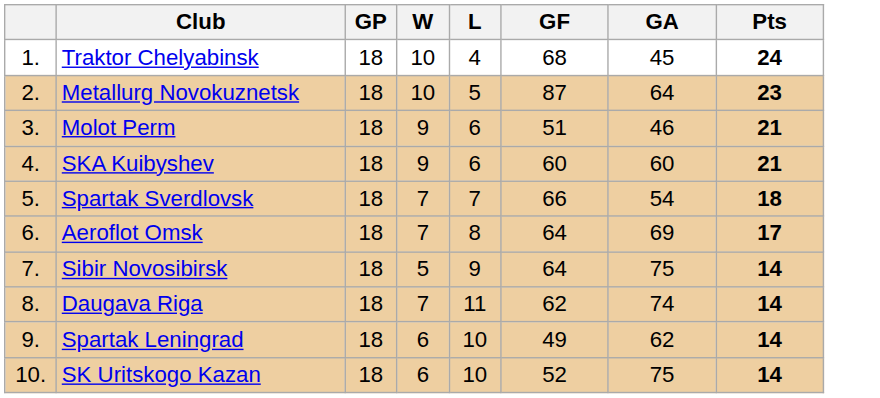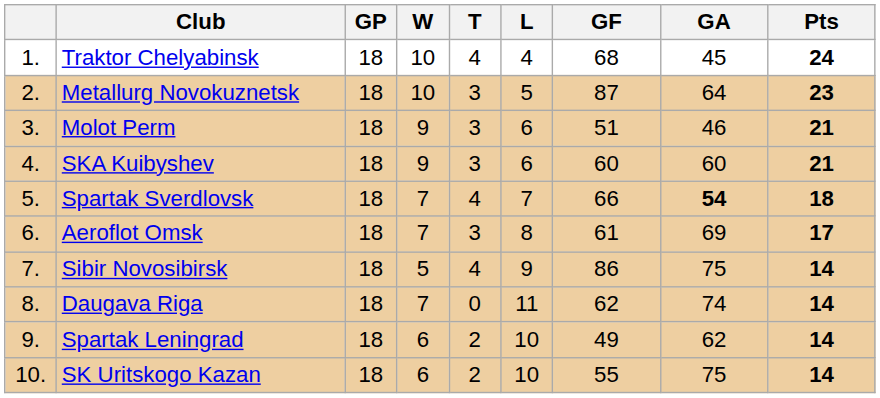 <table class="wikitable">
 <tr>
 <th width="30"></th>
 <th width="200">Club</th>
 <th width="30">GP</th>
 <th width="30">W</th>
+<th width="30">T</th>
 <th width="30">L</th>
 <th width="70">GF</th>
 <th width="70">GA</th>
 <th width="70">Pts</th>
 </tr>
 <tr bgcolor="#FFFFFF" align="center">
 <td>1.</td>
 <td align="left"><a href='#'>Traktor Chelyabinsk</a></td>
 <td>18</td>
 <td>10</td>
 <td>4</td>
+<td>4</td>
 <td>68</td>
 <td>45</td>
 <td><strong>24</strong></td>
 </tr>
 <tr bgcolor="#EECFA1" align="center">
 <td>2.</td>
 <td align="left"><a href='#'>Metallurg Novokuznetsk</a></td>
 <td>18</td>
 <td>10</td>
+<td>3</td>
 <td>5</td>
 <td>87</td>
 <td>64</td>
 <td><strong>23</strong></td>
 </tr>
 <tr bgcolor="#EECFA1" align="center">
 <td>3.</td>
 <td align="left"><a href='#'>Molot Perm</a></td>
 <td>18</td>
 <td>9</td>
+<td>3</td>
 <td>6</td>
 <td>51</td>
 <td>46</td>
 <td><strong>21</strong></td>
 </tr>
 <tr bgcolor="#EECFA1" align="center">
 <td>4.</td>
 <td align="left"><a href='#'>SKA Kuibyshev</a></td>
 <td>18</td>
 <td>9</td>
+<td>3</td>
 <td>6</td>
 <td>60</td>
 <td>60</td>
 <td><strong>21</strong></td>
 </tr>
 <tr bgcolor="#EECFA1" align="center">
 <td>5.</td>
 <td align="left"><a href='#'>Spartak Sverdlovsk</a></td>
 <td>18</td>
 <td>7</td>
+<td>4</td>
 <td>7</td>
 <td>66</td>
-<td>54</td>
+<td><strong>54</strong></td>
 <td><strong>18</strong></td>
 </tr>
 <tr bgcolor="#EECFA1" align="center">
 <td>6.</td>
 <td align="left"><a href='#'>Aeroflot Omsk</a></td>
 <td>18</td>
 <td>7</td>
+<td>3</td>
 <td>8</td>
-<td>64</td>
+<td>61</td>
 <td>69</td>
 <td><strong>17</strong></td>
 </tr>
 <tr bgcolor="#EECFA1" align="center">
 <td>7.</td>
 <td align="left"><a href='#'>Sibir Novosibirsk</a></td>
 <td>18</td>
 <td>5</td>
+<td>4</td>
 <td>9</td>
-<td>64</td>
+<td>86</td>
 <td>75</td>
 <td><strong>14</strong></td>
 </tr>
 <tr bgcolor="#EECFA1" align="center">
 <td>8.</td>
 <td align="left"><a href='#'>Daugava Riga</a></td>
 <td>18</td>
 <td>7</td>
+<td>0</td>
 <td>11</td>
 <td>62</td>
 <td>74</td>
 <td><strong>14</strong></td>
 </tr>
 <tr bgcolor="#EECFA1" align="center">
 <td>9.</td>
 <td align="left"><a href='#'>Spartak Leningrad</a></td>
 <td>18</td>
 <td>6</td>
+<td>2</td>
 <td>10</td>
 <td>49</td>
 <td>62</td>
 <td><strong>14</strong></td>
 </tr>
 <tr bgcolor="#EECFA1" align="center">
 <td>10.</td>
 <td align="left"><a href='#'>SK Uritskogo Kazan</a></td>
 <td>18</td>
 <td>6</td>
+<td>2</td>
 <td>10</td>
-<td>52</td>
+<td>55</td>
 <td>75</td>
 <td><strong>14</strong></td>
 </tr>
 </table>
